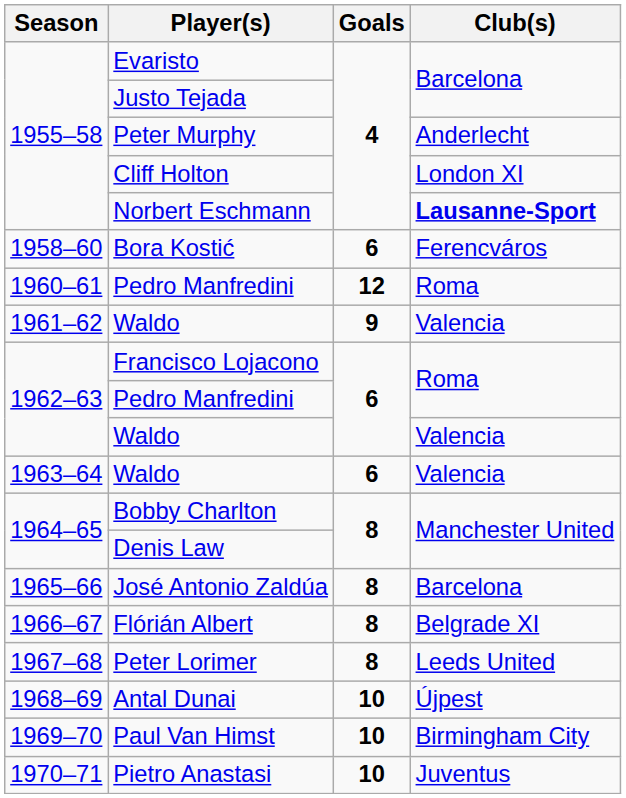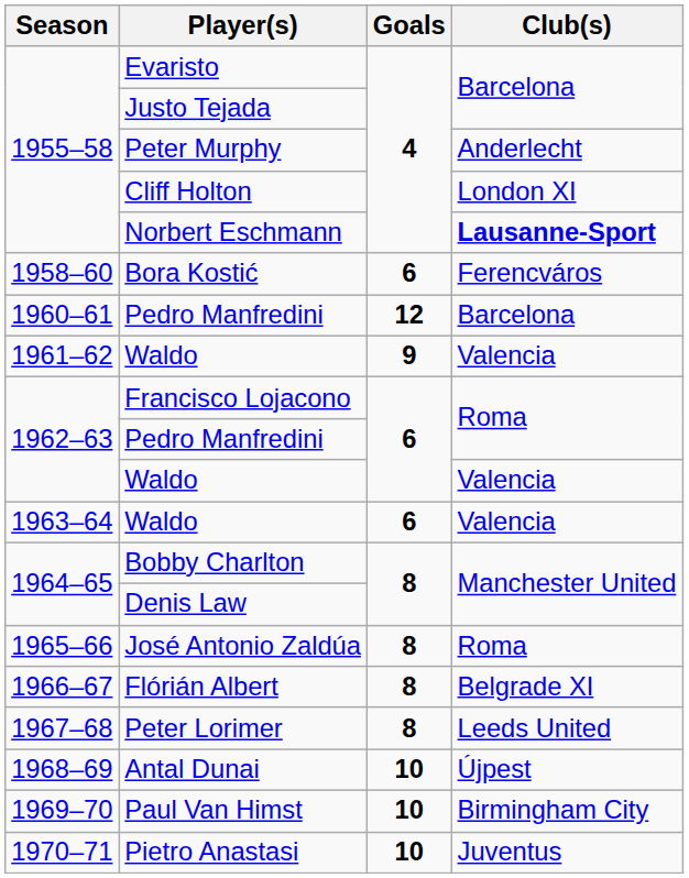 <table class="wikitable" style="text-align:center;">
 <tr>
 <th>Season</th>
 <th>Player(s)</th>
 <th>Goals</th>
 <th>Club(s)</th>
 </tr>
 <tr>
 <td rowspan="5"><a href='#'>1955–58</a></td>
 <td align="left"> <a href='#'>Evaristo</a></td>
 <td rowspan="5"><strong>4</strong></td>
 <td align="left" rowspan="2"> <a href='#'>Barcelona</a></td>
 </tr>
 <tr>
 <td align="left"> <a href='#'>Justo Tejada</a></td>
 </tr>
 <tr>
 <td align="left"> <a href='#'>Peter Murphy</a></td>
 <td align="left"> <a href='#'>Anderlecht</a></td>
 </tr>
 <tr>
 <td align="left"> <a href='#'>Cliff Holton</a></td>
 <td align="left"> <a href='#'>London XI</a></td>
 </tr>
 <tr>
 <td align="left"> <a href='#'>Norbert Eschmann</a></td>
 <td align="left"><strong> <a href='#'>Lausanne-Sport</a></strong></td>
 </tr>
 <tr>
 <td><a href='#'>1958–60</a></td>
 <td align="left"> <a href='#'>Bora Kostić</a></td>
 <td><strong>6</strong></td>
 <td align="left"> <a href='#'>Ferencváros</a></td>
 </tr>
 <tr>
 <td><a href='#'>1960–61</a></td>
 <td align="left"> <a href='#'>Pedro Manfredini</a></td>
 <td><strong>12</strong></td>
-<td align="left"> <a href='#'>Roma</a></td>
+<td align="left"> <a href='#'>Barcelona</a></td>
 </tr>
 <tr>
 <td><a href='#'>1961–62</a></td>
 <td align="left"> <a href='#'>Waldo</a></td>
 <td><strong>9</strong></td>
 <td align="left"> <a href='#'>Valencia</a></td>
 </tr>
 <tr>
 <td rowspan="3"><a href='#'>1962–63</a></td>
 <td align="left"> <a href='#'>Francisco Lojacono</a></td>
 <td rowspan="3"><strong>6</strong></td>
 <td rowspan="2" align="left"> <a href='#'>Roma</a></td>
 </tr>
 <tr>
 <td align="left"> <a href='#'>Pedro Manfredini</a></td>
 </tr>
 <tr>
 <td align="left"> <a href='#'>Waldo</a></td>
 <td align="left"> <a href='#'>Valencia</a></td>
 </tr>
 <tr>
 <td><a href='#'>1963–64</a></td>
 <td align="left"> <a href='#'>Waldo</a></td>
 <td><strong>6</strong></td>
 <td align="left"> <a href='#'>Valencia</a></td>
 </tr>
 <tr>
 <td rowspan="2"><a href='#'>1964–65</a></td>
 <td align="left"> <a href='#'>Bobby Charlton</a></td>
 <td rowspan="2"><strong>8</strong></td>
 <td rowspan="2" align="left"> <a href='#'>Manchester United</a></td>
 </tr>
 <tr>
 <td align="left"> <a href='#'>Denis Law</a></td>
 </tr>
 <tr>
 <td><a href='#'>1965–66</a></td>
 <td align="left"> <a href='#'>José Antonio Zaldúa</a></td>
 <td><strong>8</strong></td>
-<td align="left"> <a href='#'>Barcelona</a></td>
+<td align="left"> <a href='#'>Roma</a></td>
 </tr>
 <tr>
 <td><a href='#'>1966–67</a></td>
 <td align="left"> <a href='#'>Flórián Albert</a></td>
 <td><strong>8</strong></td>
 <td align="left"> <a href='#'>Belgrade XI</a></td>
 </tr>
 <tr>
 <td><a href='#'>1967–68</a></td>
 <td align="left"> <a href='#'>Peter Lorimer</a></td>
 <td><strong>8</strong></td>
 <td align="left"> <a href='#'>Leeds United</a></td>
 </tr>
 <tr>
 <td><a href='#'>1968–69</a></td>
 <td align="left"> <a href='#'>Antal Dunai</a></td>
 <td><strong>10</strong></td>
 <td align="left"> <a href='#'>Újpest</a></td>
 </tr>
 <tr>
 <td><a href='#'>1969–70</a></td>
 <td align="left"> <a href='#'>Paul Van Himst</a></td>
 <td><strong>10</strong></td>
 <td align="left"> <a href='#'>Birmingham City</a></td>
 </tr>
 <tr>
 <td><a href='#'>1970–71</a></td>
 <td align="left"> <a href='#'>Pietro Anastasi</a></td>
 <td><strong>10</strong></td>
 <td align="left"> <a href='#'>Juventus</a></td>
 </tr>
 </table>
